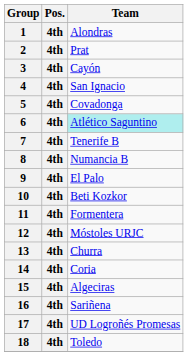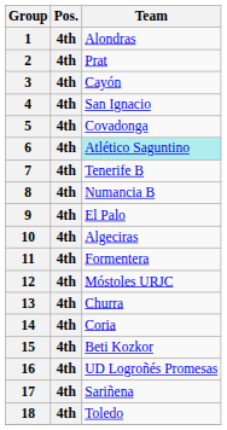 <table class="wikitable">
 <tr>
 <th>Group</th>
 <th>Pos.</th>
 <th>Team</th>
 </tr>
 <tr>
 <th>1</th>
 <th>4th</th>
 <td><a href='#'>Alondras</a></td>
 </tr>
 <tr>
 <th>2</th>
 <th>4th</th>
 <td><a href='#'>Prat</a></td>
 </tr>
 <tr>
 <th>3</th>
 <th>4th</th>
 <td><a href='#'>Cayón</a></td>
 </tr>
 <tr>
 <th>4</th>
 <th>4th</th>
 <td><a href='#'>San Ignacio</a></td>
 </tr>
 <tr>
 <th>5</th>
 <th>4th</th>
 <td><a href='#'>Covadonga</a></td>
 </tr>
 <tr>
 <th>6</th>
 <th>4th</th>
 <td style="background: paleturquoise;"><a href='#'>Atlético Saguntino</a></td>
 </tr>
 <tr>
 <th>7</th>
 <th>4th</th>
 <td><a href='#'>Tenerife B</a></td>
 </tr>
 <tr>
 <th>8</th>
 <th>4th</th>
 <td><a href='#'>Numancia B</a></td>
 </tr>
 <tr>
 <th>9</th>
 <th>4th</th>
 <td><a href='#'>El Palo</a></td>
 </tr>
 <tr>
 <th>10</th>
 <th>4th</th>
-<td><a href='#'>Beti Kozkor</a></td>
+<td><a href='#'>Algeciras</a></td>
 </tr>
 <tr>
 <th>11</th>
 <th>4th</th>
 <td><a href='#'>Formentera</a></td>
 </tr>
 <tr>
 <th>12</th>
 <th>4th</th>
 <td><a href='#'>Móstoles URJC</a></td>
 </tr>
 <tr>
 <th>13</th>
 <th>4th</th>
 <td><a href='#'>Churra</a></td>
 </tr>
 <tr>
 <th>14</th>
 <th>4th</th>
 <td><a href='#'>Coria</a></td>
 </tr>
 <tr>
 <th>15</th>
 <th>4th</th>
-<td><a href='#'>Algeciras</a></td>
+<td><a href='#'>Beti Kozkor</a></td>
 </tr>
 <tr>
 <th>16</th>
 <th>4th</th>
-<td><a href='#'>Sariñena</a></td>
+<td><a href='#'>UD Logroñés Promesas</a></td>
 </tr>
 <tr>
 <th>17</th>
 <th>4th</th>
-<td><a href='#'>UD Logroñés Promesas</a></td>
+<td><a href='#'>Sariñena</a></td>
 </tr>
 <tr>
 <th>18</th>
 <th>4th</th>
 <td><a href='#'>Toledo</a></td>
 </tr>
 <tr>
 </tr>
 </table>
